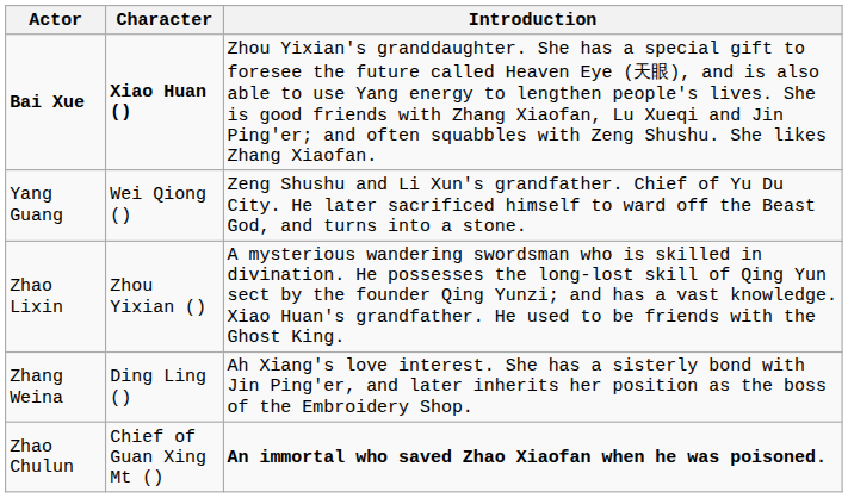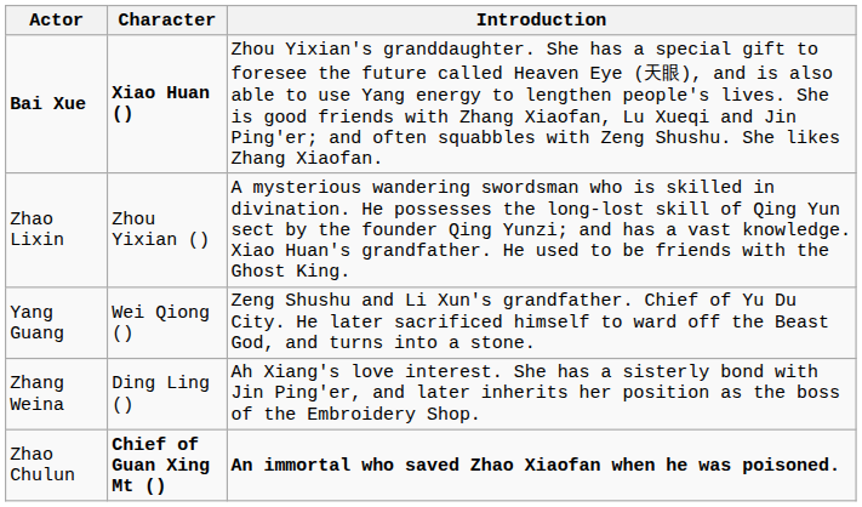 <table class="wikitable">
 <tr>
 <th style="width:12%">Actor</th>
 <th style="width:14%">Character</th>
 <th>Introduction</th>
 </tr>
 <tr>
 <td><strong> Bai Xue </strong></td>
 <td><strong> Xiao Huan ()</strong></td>
 <td>Zhou Yixian's granddaughter. She has a special gift to foresee the future called Heaven Eye (天眼), and is also able to use Yang energy to lengthen people's lives. She is good friends with Zhang Xiaofan, Lu Xueqi and Jin Ping'er; and often squabbles with Zeng Shushu. She likes Zhang Xiaofan.</td>
 </tr>
 <tr>
+<td>Zhao Lixin</td>
+<td>Zhou Yixian ()</td>
+<td>A mysterious wandering swordsman who is skilled in divination. He possesses the long-lost skill of Qing Yun sect by the founder Qing Yunzi; and has a vast knowledge. Xiao Huan's grandfather. He used to be friends with the Ghost King.</td>
+</tr>
+<tr>
 <td>Yang Guang</td>
 <td>Wei Qiong ()</td>
 <td>Zeng Shushu and Li Xun's grandfather. Chief of Yu Du City. He later sacrificed himself to ward off the Beast God, and turns into a stone.</td>
-</tr>
-<tr>
-<td>Zhao Lixin</td>
-<td>Zhou Yixian ()</td>
-<td>A mysterious wandering swordsman who is skilled in divination. He possesses the long-lost skill of Qing Yun sect by the founder Qing Yunzi; and has a vast knowledge. Xiao Huan's grandfather. He used to be friends with the Ghost King.</td>
 </tr>
 <tr>
 <td>Zhang Weina</td>
 <td>Ding Ling ()</td>
 <td>Ah Xiang's love interest. She has a sisterly bond with Jin Ping'er, and later inherits her position as the boss of the Embroidery Shop.</td>
 </tr>
 <tr>
 <td>Zhao Chulun</td>
-<td>Chief of Guan Xing Mt ()</td>
+<td><strong>Chief of Guan Xing Mt ()</strong></td>
 <td><strong>An immortal who saved Zhao Xiaofan when he was poisoned.</strong></td>
 </tr>
 </table>
